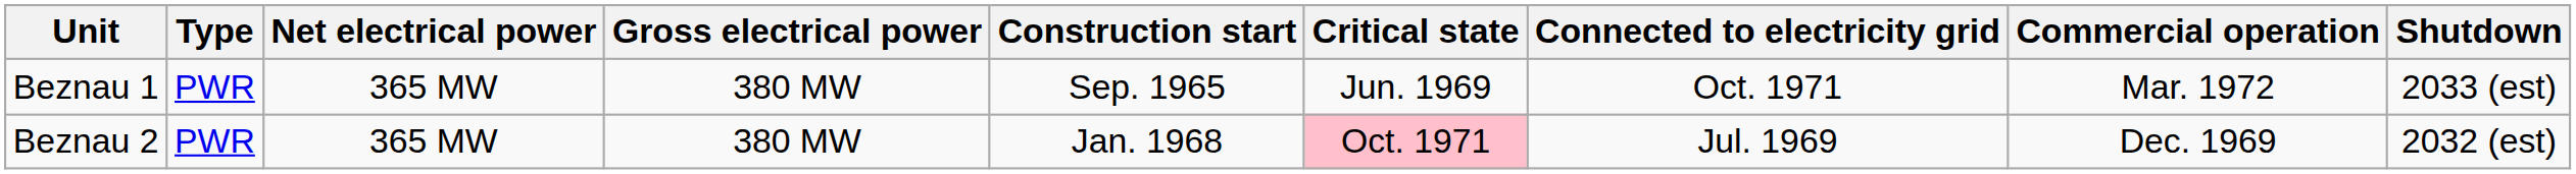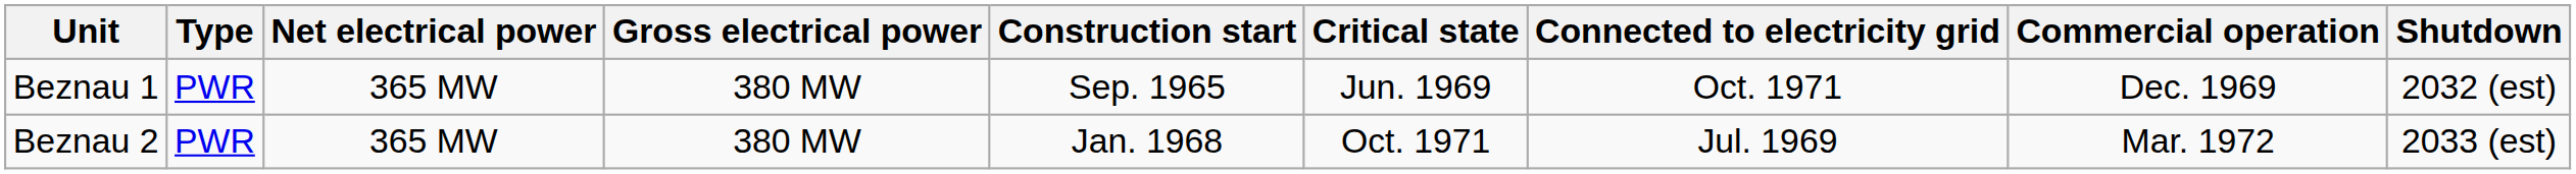 <table class="wikitable" style="text-align:center;">
 <tr>
 <th>Unit</th>
 <th>Type</th>
 <th>Net electrical power</th>
 <th>Gross electrical power</th>
 <th>Construction start</th>
 <th>Critical state</th>
 <th>Connected to electricity grid</th>
 <th>Commercial operation</th>
 <th>Shutdown</th>
 </tr>
 <tr>
 <td style="text-align:left;">Beznau 1</td>
 <td><a href='#'>PWR</a></td>
 <td>365 MW</td>
 <td>380 MW</td>
 <td>Sep. 1965</td>
 <td>Jun. 1969</td>
 <td>Oct. 1971</td>
-<td>Mar. 1972</td>
-<td>2033 (est)</td>
+<td>Dec. 1969</td>
+<td>2032 (est)</td>
 </tr>
 <tr>
 <td style="text-align:left;">Beznau 2</td>
 <td><a href='#'>PWR</a></td>
 <td>365 MW</td>
 <td>380 MW</td>
 <td>Jan. 1968</td>
-<td style="background: pink;">Oct. 1971</td>
+<td>Oct. 1971</td>
 <td>Jul. 1969</td>
-<td>Dec. 1969</td>
-<td>2032 (est)</td>
+<td>Mar. 1972</td>
+<td>2033 (est)</td>
 </tr>
 </table>
